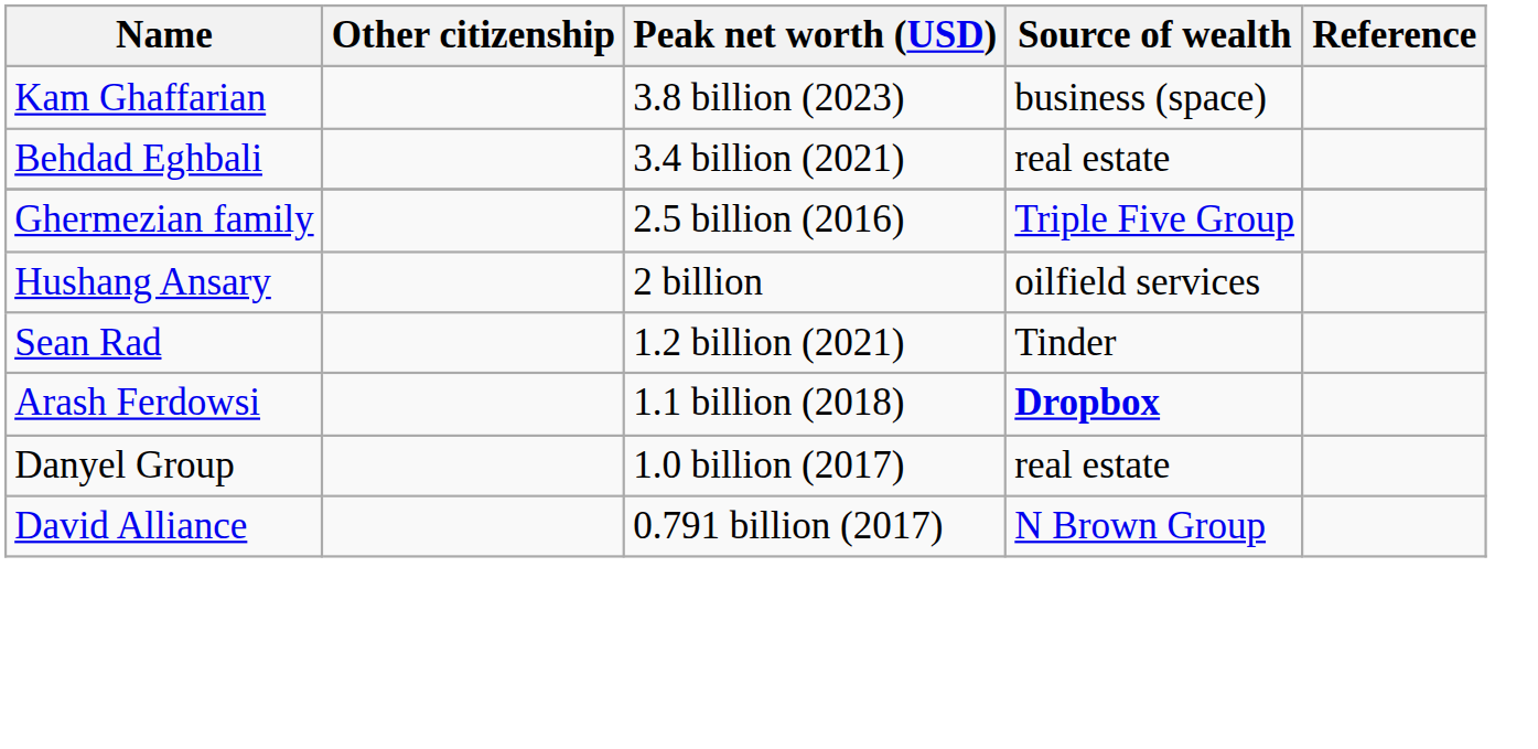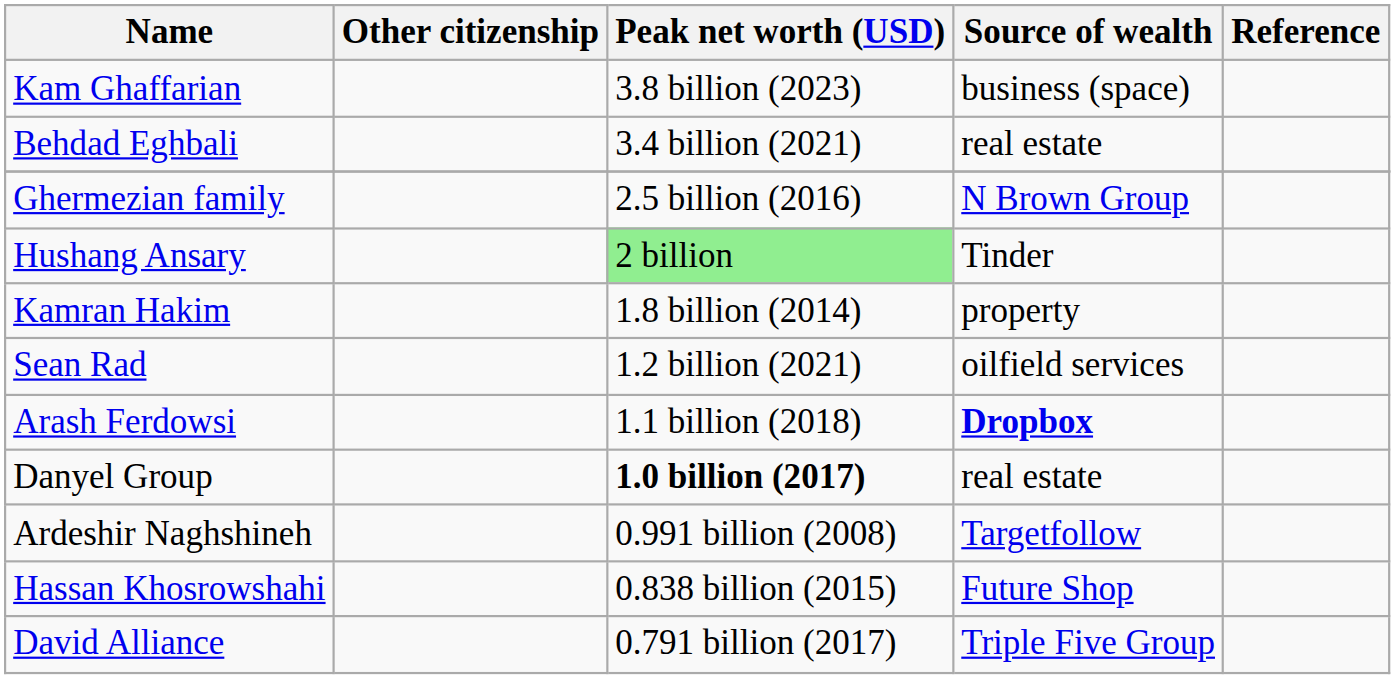 <table class="wikitable">
 <tr>
 <th>Name</th>
 <th>Other citizenship</th>
 <th>Peak net worth (<a href='#'>USD</a>)</th>
 <th>Source of wealth</th>
 <th>Reference</th>
 </tr>
 <tr>
 <td><a href='#'>Kam Ghaffarian</a></td>
 <td></td>
 <td>3.8 billion (2023)</td>
 <td>business (space)</td>
 <td></td>
 </tr>
 <tr>
 <td><a href='#'>Behdad Eghbali</a></td>
 <td></td>
 <td>3.4 billion (2021)</td>
 <td>real estate</td>
 <td></td>
 </tr>
 <tr>
 </tr>
 <tr>
 <td><a href='#'>Ghermezian family</a></td>
 <td></td>
 <td>2.5 billion (2016)</td>
-<td><a href='#'>Triple Five Group</a></td>
+<td><a href='#'>N Brown Group</a></td>
 <td></td>
 </tr>
 <tr>
 <td><a href='#'>Hushang Ansary</a></td>
 <td></td>
-<td>2 billion</td>
-<td>oilfield services</td>
+<td style="background: lightgreen;">2 billion</td>
+<td>Tinder</td>
+<td></td>
+</tr>
+<tr>
+<td><a href='#'>Kamran Hakim</a></td>
+<td></td>
+<td>1.8 billion (2014)</td>
+<td>property</td>
 <td></td>
 </tr>
 <tr>
 <td><a href='#'>Sean Rad</a></td>
 <td></td>
 <td>1.2 billion (2021)</td>
-<td>Tinder</td>
+<td>oilfield services</td>
 <td></td>
 </tr>
 <tr>
 <td><a href='#'>Arash Ferdowsi</a></td>
 <td></td>
 <td>1.1 billion (2018)</td>
 <td><strong><a href='#'>Dropbox</a></strong></td>
 <td></td>
 </tr>
 <tr>
 <td>Danyel  Group</td>
 <td></td>
-<td>1.0 billion (2017)</td>
+<td><strong>1.0 billion (2017)</strong></td>
 <td>real estate</td>
+<td></td>
+</tr>
+<tr>
+<td>Ardeshir Naghshineh</td>
+<td></td>
+<td>0.991 billion (2008)</td>
+<td><a href='#'>Targetfollow</a></td>
+<td></td>
+</tr>
+<tr>
+<td><a href='#'>Hassan Khosrowshahi</a></td>
+<td></td>
+<td>0.838 billion (2015)</td>
+<td><a href='#'>Future Shop</a></td>
 <td></td>
 </tr>
 <tr>
 <td><a href='#'>David Alliance</a></td>
 <td></td>
 <td>0.791 billion (2017)</td>
-<td><a href='#'>N Brown Group</a></td>
+<td><a href='#'>Triple Five Group</a></td>
 <td></td>
 </tr>
 </table>
